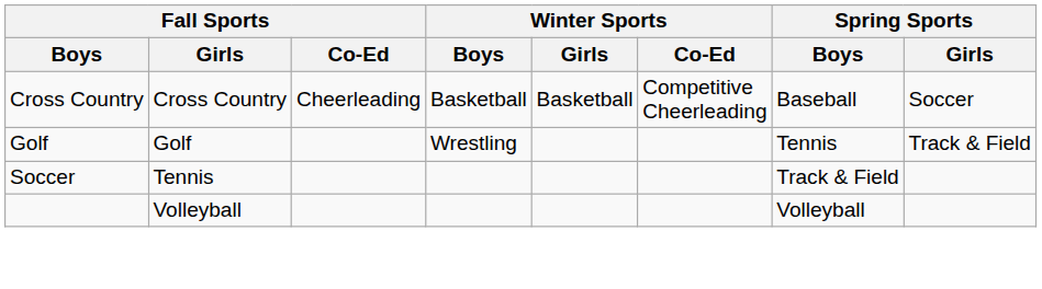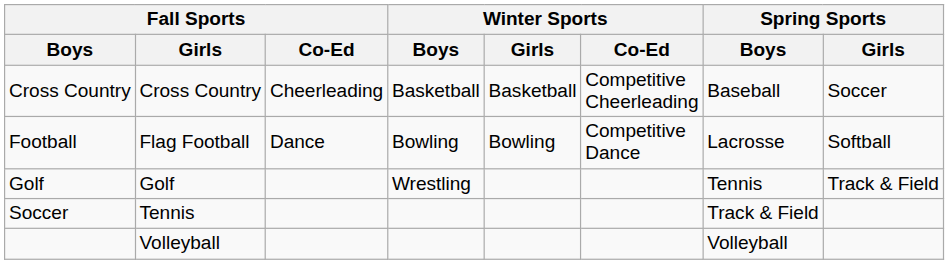 <table class="wikitable">
 <tr>
 <th colspan="3">Fall Sports</th>
 <th colspan="3">Winter Sports</th>
 <th colspan="2">Spring Sports</th>
 </tr>
 <tr>
 <th>Boys</th>
 <th>Girls</th>
 <th>Co-Ed</th>
 <th>Boys</th>
 <th>Girls</th>
 <th>Co-Ed</th>
 <th>Boys</th>
 <th>Girls</th>
 </tr>
 <tr>
 <td>Cross Country</td>
 <td>Cross Country</td>
 <td>Cheerleading</td>
 <td>Basketball</td>
 <td>Basketball</td>
 <td>Competitive<br>Cheerleading</td>
 <td>Baseball</td>
 <td>Soccer</td>
+</tr>
+<tr>
+<td>Football</td>
+<td>Flag Football</td>
+<td>Dance</td>
+<td>Bowling</td>
+<td>Bowling</td>
+<td>Competitive<br>Dance</td>
+<td>Lacrosse</td>
+<td>Softball</td>
 </tr>
 <tr>
 <td>Golf</td>
 <td>Golf</td>
 <td></td>
 <td>Wrestling</td>
 <td></td>
 <td></td>
 <td>Tennis</td>
 <td>Track & Field</td>
 </tr>
 <tr>
 <td>Soccer</td>
 <td>Tennis</td>
 <td></td>
 <td></td>
 <td></td>
 <td></td>
 <td>Track & Field</td>
 <td></td>
 </tr>
 <tr>
 <td></td>
 <td>Volleyball</td>
 <td></td>
 <td></td>
 <td></td>
 <td></td>
 <td>Volleyball</td>
 <td></td>
 </tr>
 </table>
